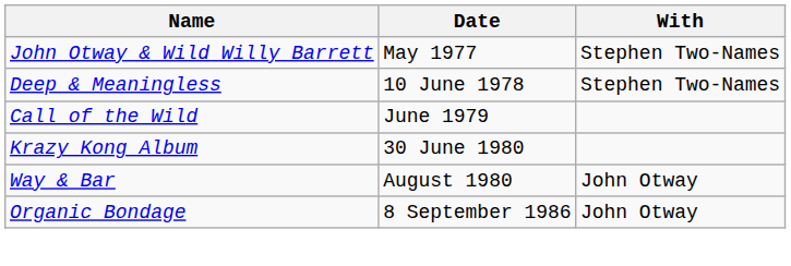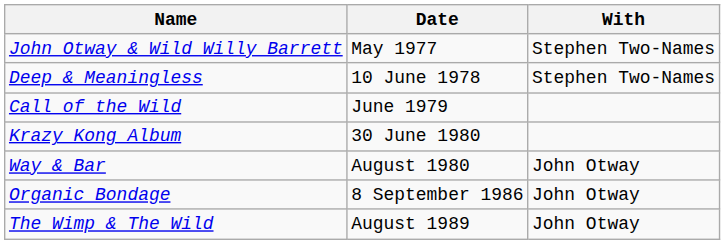 <table class="wikitable">
 <tr>
 <th>Name</th>
 <th>Date</th>
 <th>With</th>
 </tr>
 <tr>
 <td><em><a href='#'>John Otway & Wild Willy Barrett</a></em></td>
 <td>May 1977</td>
 <td>Stephen Two-Names</td>
 </tr>
 <tr>
 <td><em><a href='#'>Deep & Meaningless</a></em></td>
 <td>10 June 1978</td>
 <td>Stephen Two-Names</td>
 </tr>
 <tr>
 <td><em><a href='#'>Call of the Wild</a></em></td>
 <td>June 1979</td>
 <td></td>
 </tr>
 <tr>
 <td><em><a href='#'>Krazy Kong Album</a></em></td>
 <td>30 June 1980</td>
 <td></td>
 </tr>
 <tr>
 <td><em><a href='#'>Way & Bar</a></em></td>
 <td>August 1980</td>
 <td>John Otway</td>
 </tr>
 <tr>
 <td><em><a href='#'>Organic Bondage</a></em></td>
 <td>8 September 1986</td>
 <td>John Otway</td>
 </tr>
+<tr>
+<td><em><a href='#'>The Wimp & The Wild</a></em></td>
+<td>August 1989</td>
+<td>John Otway</td>
+</tr>
 </table>
